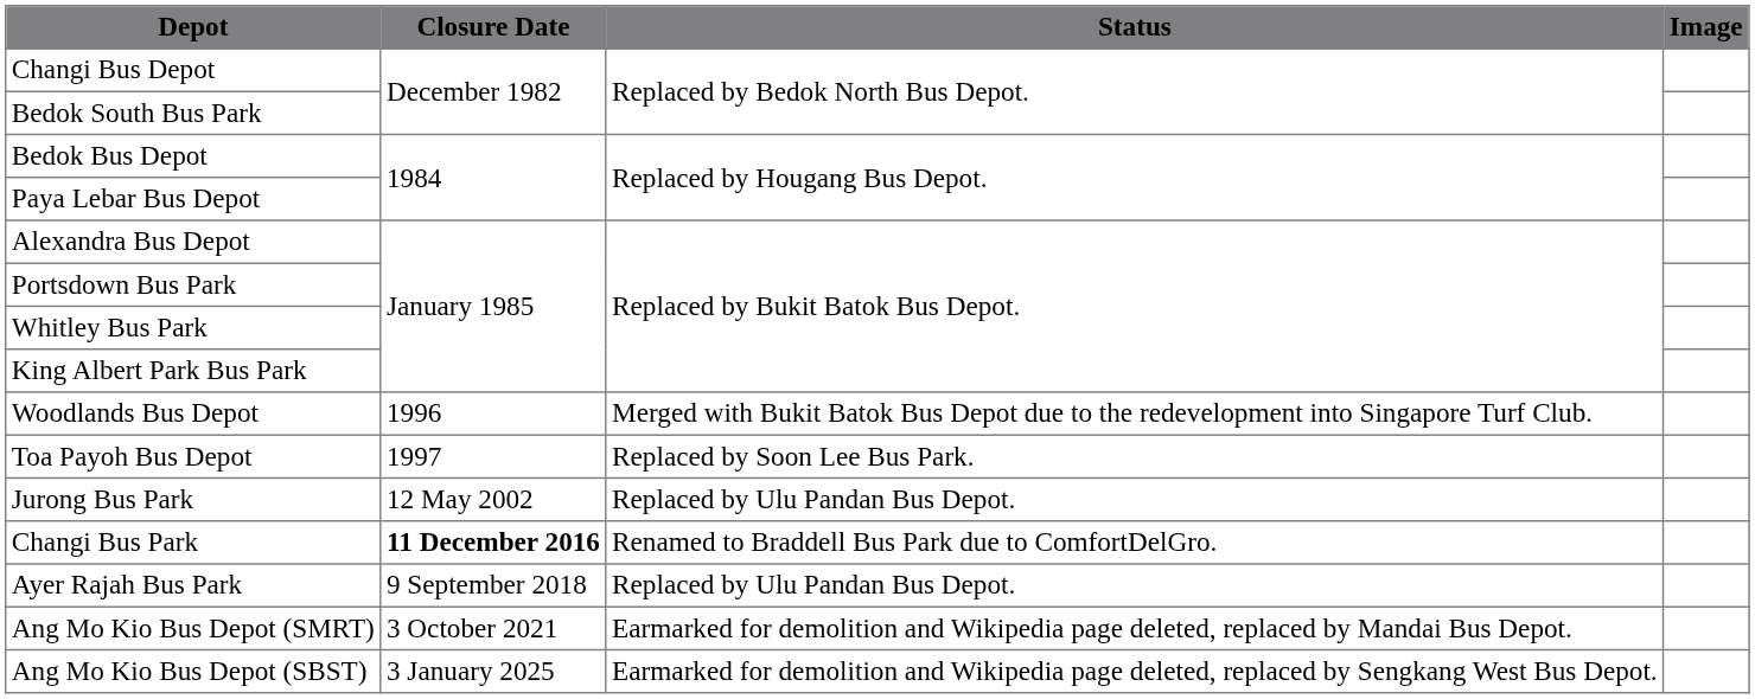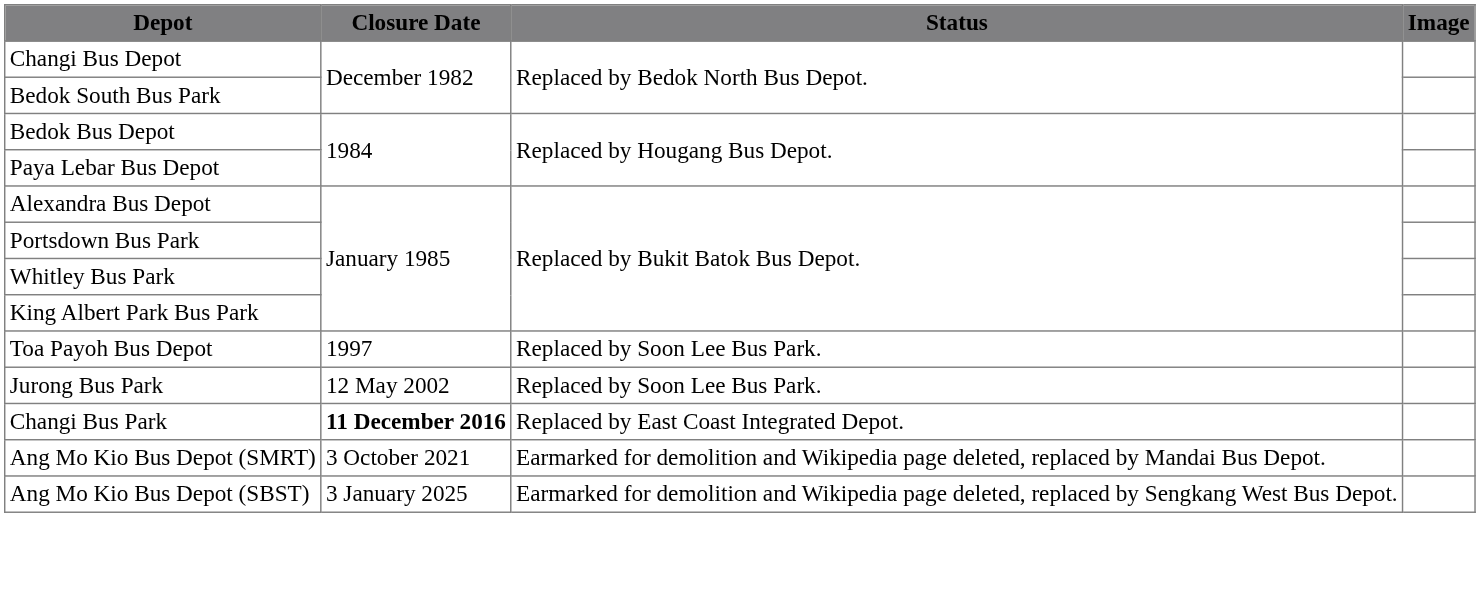 <table class="toccolours" border="1" cellpadding="3" cellspacing="0" style="border-collapse:collapse">
 <tr bgcolor="#808082">
 <th><span>Depot</span></th>
 <th><span>Closure Date</span></th>
 <th><span>Status</span></th>
 <th><span>Image</span></th>
 </tr>
 <tr>
 <td>Changi Bus Depot</td>
 <td rowspan="2">December 1982</td>
 <td rowspan="2">Replaced by Bedok North Bus Depot.</td>
 <td></td>
 </tr>
 <tr>
 <td>Bedok South Bus Park</td>
 <td></td>
 </tr>
 <tr>
 <td>Bedok Bus Depot</td>
 <td rowspan="2">1984</td>
 <td rowspan="2">Replaced by Hougang Bus Depot.</td>
 <td></td>
 </tr>
 <tr>
 <td>Paya Lebar Bus Depot</td>
 <td></td>
 </tr>
 <tr>
 <td>Alexandra Bus Depot</td>
 <td rowspan="4">January 1985</td>
 <td rowspan="4">Replaced by Bukit Batok Bus Depot.</td>
 <td></td>
 </tr>
 <tr>
 <td>Portsdown Bus Park</td>
 <td></td>
 </tr>
 <tr>
 <td>Whitley Bus Park</td>
 <td></td>
 </tr>
 <tr>
 <td>King Albert Park Bus Park</td>
 <td></td>
 </tr>
 <tr>
-<td>Woodlands Bus Depot</td>
-<td>1996</td>
-<td>Merged with Bukit Batok Bus Depot due to the redevelopment into Singapore Turf Club.</td>
-<td></td>
-</tr>
-<tr>
 <td>Toa Payoh Bus Depot</td>
 <td>1997</td>
 <td>Replaced by Soon Lee Bus Park.</td>
 <td></td>
 </tr>
 <tr>
 <td>Jurong Bus Park</td>
 <td>12 May 2002</td>
-<td>Replaced by Ulu Pandan Bus Depot.</td>
+<td>Replaced by Soon Lee Bus Park.</td>
 <td></td>
 </tr>
 <tr>
 <td>Changi Bus Park</td>
 <td><strong>11 December 2016</strong></td>
-<td>Renamed to Braddell Bus Park due to ComfortDelGro.</td>
-<td></td>
-</tr>
-<tr>
-<td>Ayer Rajah Bus Park</td>
-<td>9 September 2018</td>
-<td>Replaced by Ulu Pandan Bus Depot.</td>
+<td>Replaced by East Coast Integrated Depot.</td>
 <td></td>
 </tr>
 <tr>
 <td>Ang Mo Kio Bus Depot (SMRT)</td>
 <td>3 October 2021</td>
 <td>Earmarked for demolition and Wikipedia page deleted, replaced by Mandai Bus Depot.</td>
 <td></td>
 </tr>
 <tr>
 <td>Ang Mo Kio Bus Depot (SBST)</td>
 <td>3 January 2025</td>
 <td>Earmarked for demolition and Wikipedia page deleted, replaced by Sengkang West Bus Depot.</td>
 <td></td>
 </tr>
 </table>
